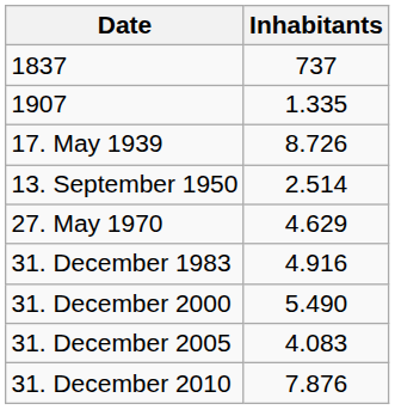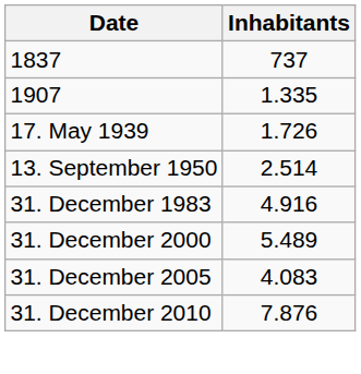 <table class="wikitable">
 <tr>
 <th>Date</th>
 <th>Inhabitants</th>
 </tr>
 <tr>
 <td>1837</td>
 <td align="center">737</td>
 </tr>
 <tr>
 <td>1907</td>
 <td align="center">1.335</td>
 </tr>
 <tr>
 <td>17. May 1939</td>
-<td align="center">8.726</td>
+<td align="center">1.726</td>
 </tr>
 <tr>
 <td>13. September 1950</td>
 <td align="center">2.514</td>
-</tr>
-<tr>
-<td>27. May 1970</td>
-<td align="center">4.629</td>
 </tr>
 <tr>
 <td>31. December 1983</td>
 <td align="center">4.916</td>
 </tr>
 <tr>
 <td>31. December 2000</td>
-<td align="center">5.490</td>
+<td align="center">5.489</td>
 </tr>
 <tr>
 <td>31. December 2005</td>
 <td align="center">4.083</td>
 </tr>
 <tr>
 <td>31. December 2010</td>
 <td align="center">7.876</td>
 </tr>
 </table>
